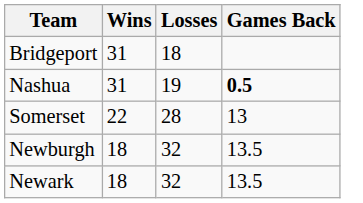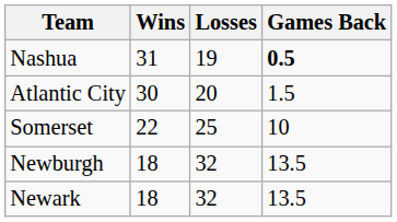 <table class="wikitable">
 <tr>
 <th>Team</th>
 <th>Wins</th>
 <th>Losses</th>
 <th>Games Back</th>
 </tr>
 <tr>
-<td>Bridgeport</td>
-<td>31</td>
-<td>18</td>
-<td> </td>
-</tr>
-<tr>
 <td>Nashua</td>
 <td>31</td>
 <td>19</td>
 <td><strong>0.5</strong></td>
 </tr>
 <tr>
+<td>Atlantic City</td>
+<td>30</td>
+<td>20</td>
+<td>1.5</td>
+</tr>
+<tr>
 <td>Somerset</td>
 <td>22</td>
-<td>28</td>
-<td>13</td>
+<td>25</td>
+<td>10</td>
 </tr>
 <tr>
 <td>Newburgh</td>
 <td>18</td>
 <td>32</td>
 <td>13.5</td>
 </tr>
 <tr>
 <td>Newark</td>
 <td>18</td>
 <td>32</td>
 <td>13.5</td>
 </tr>
 </table>
